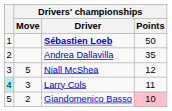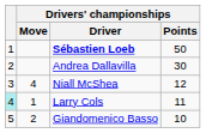 <table class="wikitable" style="font-size:85%;">
 <tr>
 <th rowspan="2"></th>
 <th colspan="3">Drivers' championships</th>
 </tr>
 <tr>
 <th>Move</th>
 <th>Driver</th>
 <th>Points</th>
 </tr>
 <tr>
 <td align="center">1</td>
 <td align="center"></td>
 <td> <strong><a href='#'>Sébastien Loeb</a></strong></td>
 <td align="center">50</td>
 </tr>
 <tr>
 <td align="center">2</td>
 <td align="center"></td>
 <td> <a href='#'>Andrea Dallavilla</a></td>
-<td align="center">35</td>
+<td align="center">30</td>
 </tr>
 <tr>
 <td align="center">3</td>
-<td align="center"> 5</td>
+<td align="center"> 4</td>
 <td> <a href='#'>Niall McShea</a></td>
 <td align="center">12</td>
 </tr>
 <tr>
 <td align="center" style="background: paleturquoise;">4</td>
-<td align="center"> 3</td>
+<td align="center"> 1</td>
 <td> <a href='#'>Larry Cols</a></td>
 <td align="center">11</td>
 </tr>
 <tr>
 <td align="center">5</td>
 <td align="center"> 2</td>
 <td> <a href='#'>Giandomenico Basso</a></td>
-<td align="center" style="background: pink;">10</td>
+<td align="center">10</td>
 </tr>
 </table>
